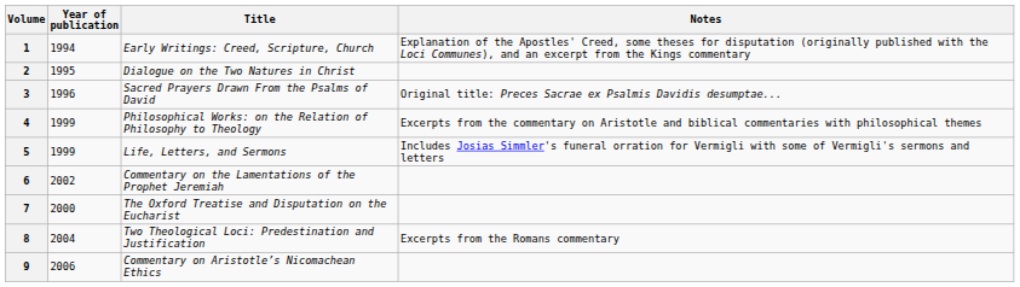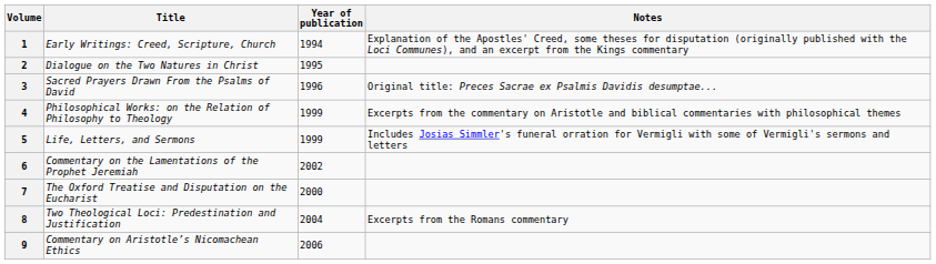 <table class="wikitable plainrowheaders sortable" style="margin-right: 0;">
 <tr>
 <th scope="col">Volume</th>
+<th scope="col">Title</th>
 <th scope="col">Year of <br>publication</th>
-<th scope="col">Title</th>
 <th scope="col">Notes</th>
 </tr>
 <tr>
 <th scope="row">1</th>
+<td><em>Early Writings: Creed, Scripture, Church</em></td>
 <td>1994</td>
-<td><em>Early Writings: Creed, Scripture, Church</em></td>
 <td>Explanation of the Apostles' Creed, some theses for disputation (originally published with the <em>Loci Communes</em>), and an excerpt from the Kings commentary</td>
 </tr>
 <tr>
 <th scope="row">2</th>
+<td><em>Dialogue on the Two Natures in Christ</em></td>
 <td>1995</td>
-<td><em>Dialogue on the Two Natures in Christ</em></td>
 <td></td>
 </tr>
 <tr>
 <th scope="row">3</th>
+<td><em>Sacred Prayers Drawn From the Psalms of David</em></td>
 <td>1996</td>
-<td><em>Sacred Prayers Drawn From the Psalms of David</em></td>
 <td>Original title: <em>Preces Sacrae ex Psalmis Davidis desumptae...</em></td>
 </tr>
 <tr>
 <th scope="row">4</th>
+<td><em>Philosophical Works: on the Relation of Philosophy to Theology</em></td>
 <td>1999</td>
-<td><em>Philosophical Works: on the Relation of Philosophy to Theology</em></td>
 <td>Excerpts from the commentary on Aristotle and biblical commentaries with philosophical themes</td>
 </tr>
 <tr>
 <th scope="row">5</th>
+<td><em>Life, Letters, and Sermons</em></td>
 <td>1999</td>
-<td><em>Life, Letters, and Sermons</em></td>
 <td>Includes <a href='#'>Josias Simmler</a>'s funeral orration for Vermigli with some of Vermigli's sermons and letters</td>
 </tr>
 <tr>
 <th scope="row">6</th>
+<td><em>Commentary on the Lamentations of the Prophet Jeremiah</em></td>
 <td>2002</td>
-<td><em>Commentary on the Lamentations of the Prophet Jeremiah</em></td>
 <td></td>
 </tr>
 <tr>
 <th scope="row">7</th>
+<td><em>The Oxford Treatise and Disputation on the Eucharist</em></td>
 <td>2000</td>
-<td><em>The Oxford Treatise and Disputation on the Eucharist</em></td>
 <td></td>
 </tr>
 <tr>
 <th scope="row">8</th>
+<td><em> Two Theological Loci: Predestination and Justification</em></td>
 <td>2004</td>
-<td><em> Two Theological Loci: Predestination and Justification</em></td>
 <td>Excerpts from the Romans commentary</td>
 </tr>
 <tr>
 <th scope="row">9</th>
+<td><em>Commentary on Aristotle’s Nicomachean Ethics</em></td>
 <td>2006</td>
-<td><em>Commentary on Aristotle’s Nicomachean Ethics</em></td>
 <td></td>
 </tr>
 </table>
